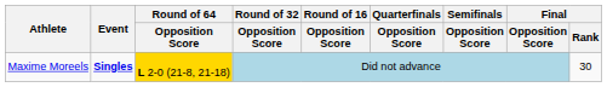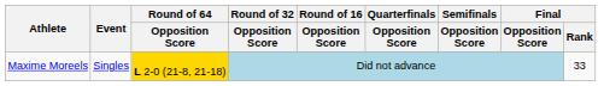 <table class="wikitable" border="1" style="font-size:90%">
 <tr>
 <th rowspan=2>Athlete</th>
 <th rowspan=2>Event</th>
 <th>Round of 64</th>
 <th>Round of 32</th>
 <th>Round of 16</th>
 <th>Quarterfinals</th>
 <th>Semifinals</th>
 <th colspan=2>Final</th>
 </tr>
 <tr>
 <th>Opposition<br>Score</th>
 <th>Opposition<br>Score</th>
 <th>Opposition<br>Score</th>
 <th>Opposition<br>Score</th>
 <th>Opposition<br>Score</th>
 <th>Opposition<br>Score</th>
 <th>Rank</th>
 </tr>
 <tr>
 <td><a href='#'>Maxime Moreels</a></td>
-<td><strong><a href='#'>Singles</a></strong></td>
+<td><a href='#'>Singles</a></td>
 <td align=center style="background: gold;"><br> <strong>L</strong> 2-0 (21-8, 21-18)</td>
 <td colspan=5 bgcolor=lightblue align=center>Did not advance</td>
-<td align=center>30</td>
+<td align=center>33</td>
 </tr>
 </table>
